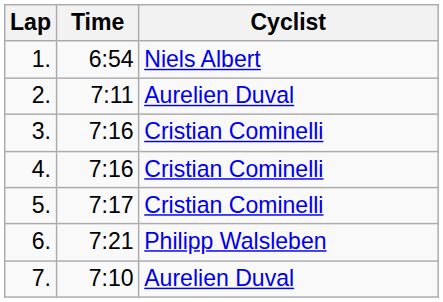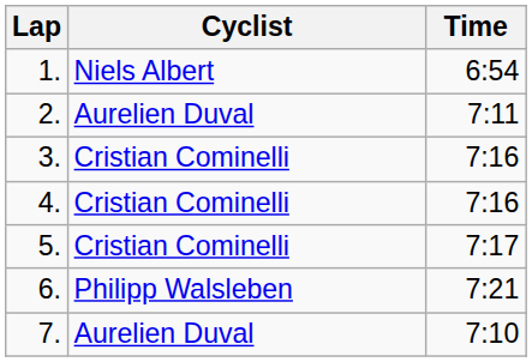 <table class="wikitable">
 <tr>
 <th width=20>Lap</th>
+<th width=200>Cyclist</th>
 <th width=50>Time</th>
-<th width=200>Cyclist</th>
 </tr>
 <tr>
 <td align=right>1.</td>
+<td> <a href='#'>Niels Albert</a></td>
 <td align=right>6:54</td>
-<td> <a href='#'>Niels Albert</a></td>
 </tr>
 <tr>
 <td align=right>2.</td>
+<td> <a href='#'>Aurelien Duval</a></td>
 <td align=right>7:11</td>
-<td> <a href='#'>Aurelien Duval</a></td>
 </tr>
 <tr>
 <td align=right>3.</td>
+<td> <a href='#'>Cristian Cominelli</a></td>
 <td align=right>7:16</td>
-<td> <a href='#'>Cristian Cominelli</a></td>
 </tr>
 <tr>
 <td align=right>4.</td>
+<td> <a href='#'>Cristian Cominelli</a></td>
 <td align=right>7:16</td>
-<td> <a href='#'>Cristian Cominelli</a></td>
 </tr>
 <tr>
 <td align=right>5.</td>
+<td> <a href='#'>Cristian Cominelli</a></td>
 <td align=right>7:17</td>
-<td> <a href='#'>Cristian Cominelli</a></td>
 </tr>
 <tr>
 <td align=right>6.</td>
+<td> <a href='#'>Philipp Walsleben</a></td>
 <td align=right>7:21</td>
-<td> <a href='#'>Philipp Walsleben</a></td>
 </tr>
 <tr>
 <td align=right>7.</td>
+<td> <a href='#'>Aurelien Duval</a></td>
 <td align=right>7:10</td>
-<td> <a href='#'>Aurelien Duval</a></td>
 </tr>
 </table>
